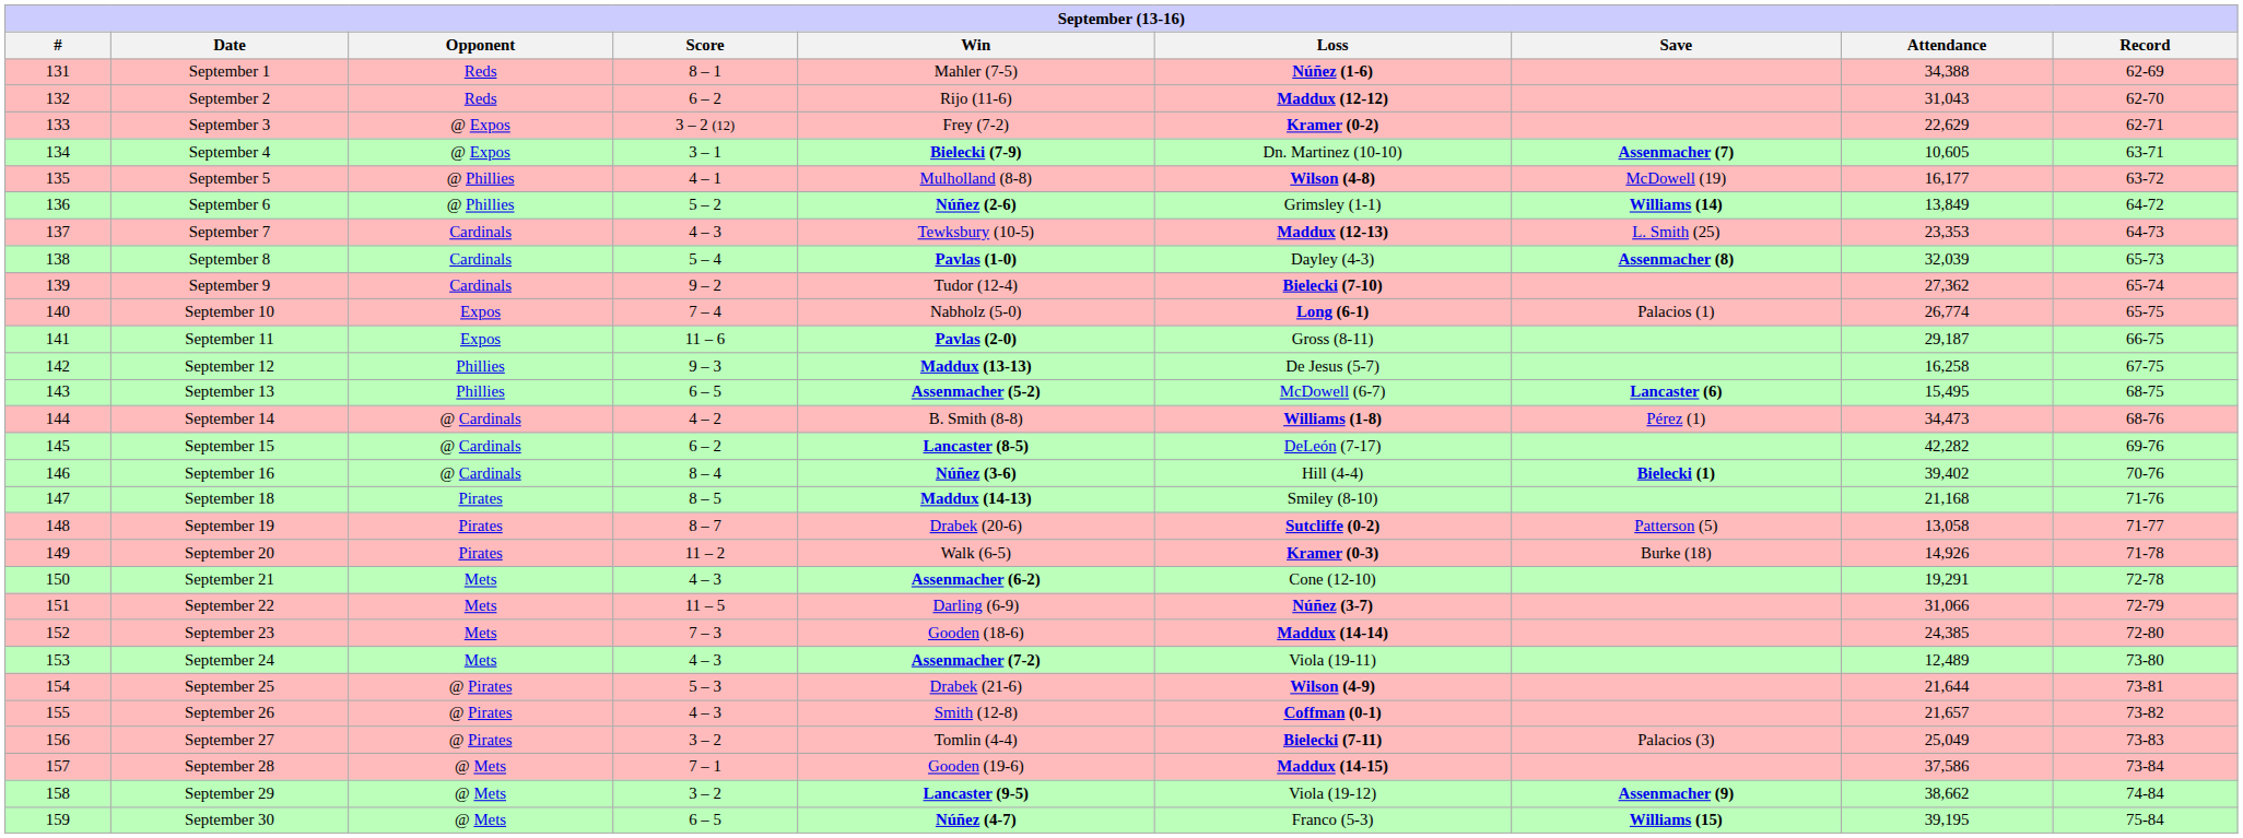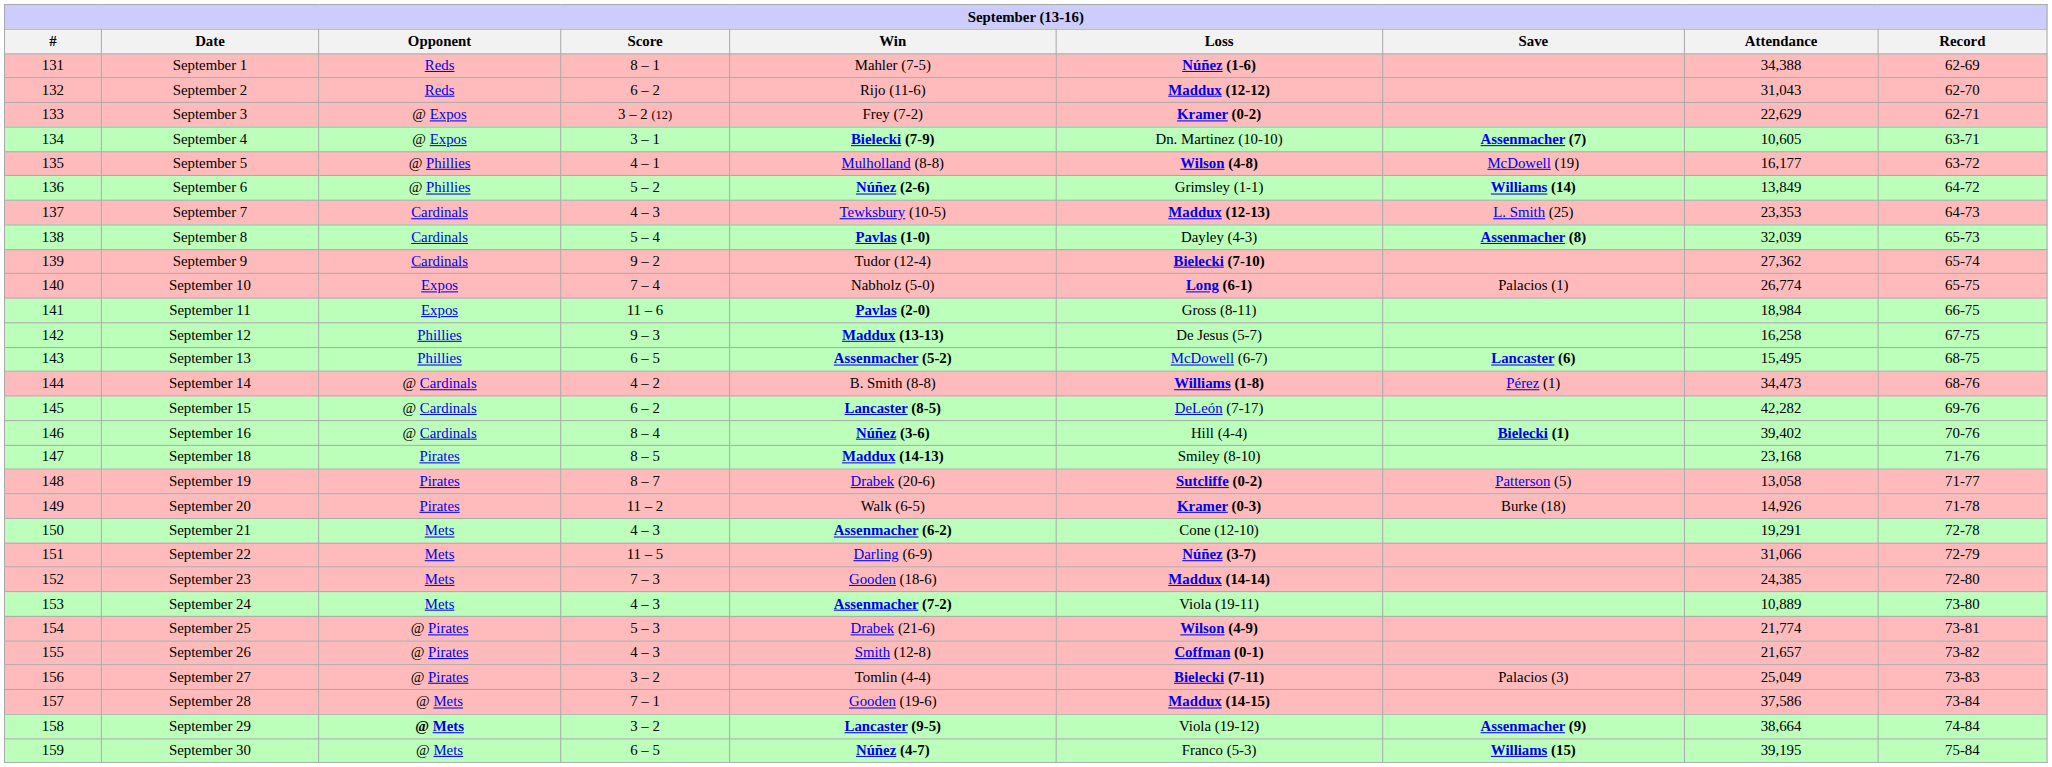 <table class="wikitable collapsible collapsed" style="width:100%; font-size:.9em; margin:0;">
 <tr>
 <th colspan="9" style="background-color:#ccf;">September (13-16)</th>
 </tr>
 <tr>
 <th bgcolor="#DDDDFF" width="4%">#</th>
 <th bgcolor="#DDDDFF" width="9%">Date</th>
 <th bgcolor="#DDDDFF" width="10%">Opponent</th>
 <th bgcolor="#DDDDFF" width="7%">Score</th>
 <th bgcolor="#DDDDFF" width="13.5%">Win</th>
 <th bgcolor="#DDDDFF" width="13.5%">Loss</th>
 <th bgcolor="#DDDDFF" width="12.5%">Save</th>
 <th bgcolor="#DDDDFF" width="8%">Attendance</th>
 <th bgcolor="#DDDDFF" width="7%">Record</th>
 </tr>
 <tr align="center" bgcolor="ffbbbb">
 <td>131</td>
 <td>September 1</td>
 <td><a href='#'>Reds</a></td>
 <td>8 – 1</td>
 <td>Mahler (7-5)</td>
 <td><strong><a href='#'>Núñez</a> (1-6)</strong></td>
 <td></td>
 <td>34,388</td>
 <td>62-69</td>
 </tr>
 <tr align="center" bgcolor="ffbbbb">
 <td>132</td>
 <td>September 2</td>
 <td><a href='#'>Reds</a></td>
 <td>6 – 2</td>
 <td>Rijo (11-6)</td>
 <td><strong><a href='#'>Maddux</a> (12-12)</strong></td>
 <td></td>
 <td>31,043</td>
 <td>62-70</td>
 </tr>
 <tr align="center" bgcolor="ffbbbb">
 <td>133</td>
 <td>September 3</td>
 <td>@ <a href='#'>Expos</a></td>
 <td>3 – 2 <small>(12)</small></td>
 <td>Frey (7-2)</td>
 <td><strong><a href='#'>Kramer</a> (0-2)</strong></td>
 <td></td>
 <td>22,629</td>
 <td>62-71</td>
 </tr>
 <tr align="center" bgcolor="bbffbb">
 <td>134</td>
 <td>September 4</td>
 <td>@ <a href='#'>Expos</a></td>
 <td>3 – 1</td>
 <td><strong><a href='#'>Bielecki</a> (7-9)</strong></td>
 <td>Dn. Martinez (10-10)</td>
 <td><strong><a href='#'>Assenmacher</a> (7)</strong></td>
 <td>10,605</td>
 <td>63-71</td>
 </tr>
 <tr align="center" bgcolor="ffbbbb">
 <td>135</td>
 <td>September 5</td>
 <td>@ <a href='#'>Phillies</a></td>
 <td>4 – 1</td>
 <td><a href='#'>Mulholland</a> (8-8)</td>
 <td><strong><a href='#'>Wilson</a> (4-8)</strong></td>
 <td><a href='#'>McDowell</a> (19)</td>
 <td>16,177</td>
 <td>63-72</td>
 </tr>
 <tr align="center" bgcolor="bbffbb">
 <td>136</td>
 <td>September 6</td>
 <td>@ <a href='#'>Phillies</a></td>
 <td>5 – 2</td>
 <td><strong><a href='#'>Núñez</a> (2-6)</strong></td>
 <td>Grimsley (1-1)</td>
 <td><strong><a href='#'>Williams</a> (14)</strong></td>
 <td>13,849</td>
 <td>64-72</td>
 </tr>
 <tr align="center" bgcolor="ffbbbb">
 <td>137</td>
 <td>September 7</td>
 <td><a href='#'>Cardinals</a></td>
 <td>4 – 3</td>
 <td><a href='#'>Tewksbury</a> (10-5)</td>
 <td><strong><a href='#'>Maddux</a> (12-13)</strong></td>
 <td><a href='#'>L. Smith</a> (25)</td>
 <td>23,353</td>
 <td>64-73</td>
 </tr>
 <tr align="center" bgcolor="bbffbb">
 <td>138</td>
 <td>September 8</td>
 <td><a href='#'>Cardinals</a></td>
 <td>5 – 4</td>
 <td><strong><a href='#'>Pavlas</a> (1-0)</strong></td>
 <td>Dayley (4-3)</td>
 <td><strong><a href='#'>Assenmacher</a> (8)</strong></td>
 <td>32,039</td>
 <td>65-73</td>
 </tr>
 <tr align="center" bgcolor="ffbbbb">
 <td>139</td>
 <td>September 9</td>
 <td><a href='#'>Cardinals</a></td>
 <td>9 – 2</td>
 <td>Tudor (12-4)</td>
 <td><strong><a href='#'>Bielecki</a> (7-10)</strong></td>
 <td></td>
 <td>27,362</td>
 <td>65-74</td>
 </tr>
 <tr align="center" bgcolor="ffbbbb">
 <td>140</td>
 <td>September 10</td>
 <td><a href='#'>Expos</a></td>
 <td>7 – 4</td>
 <td>Nabholz (5-0)</td>
 <td><strong><a href='#'>Long</a> (6-1)</strong></td>
 <td>Palacios (1)</td>
 <td>26,774</td>
 <td>65-75</td>
 </tr>
 <tr align="center" bgcolor="bbffbb">
 <td>141</td>
 <td>September 11</td>
 <td><a href='#'>Expos</a></td>
 <td>11 – 6</td>
 <td><strong><a href='#'>Pavlas</a> (2-0)</strong></td>
 <td>Gross (8-11)</td>
 <td></td>
-<td>29,187</td>
+<td>18,984</td>
 <td>66-75</td>
 </tr>
 <tr align="center" bgcolor="bbffbb">
 <td>142</td>
 <td>September 12</td>
 <td><a href='#'>Phillies</a></td>
 <td>9 – 3</td>
 <td><strong><a href='#'>Maddux</a> (13-13)</strong></td>
 <td>De Jesus (5-7)</td>
 <td></td>
 <td>16,258</td>
 <td>67-75</td>
 </tr>
 <tr align="center" bgcolor="bbffbb">
 <td>143</td>
 <td>September 13</td>
 <td><a href='#'>Phillies</a></td>
 <td>6 – 5</td>
 <td><strong><a href='#'>Assenmacher</a> (5-2)</strong></td>
 <td><a href='#'>McDowell</a> (6-7)</td>
 <td><strong><a href='#'>Lancaster</a> (6)</strong></td>
 <td>15,495</td>
 <td>68-75</td>
 </tr>
 <tr align="center" bgcolor="ffbbbb">
 <td>144</td>
 <td>September 14</td>
 <td>@ <a href='#'>Cardinals</a></td>
 <td>4 – 2</td>
 <td>B. Smith (8-8)</td>
 <td><strong><a href='#'>Williams</a> (1-8)</strong></td>
 <td><a href='#'>Pérez</a> (1)</td>
 <td>34,473</td>
 <td>68-76</td>
 </tr>
 <tr align="center" bgcolor="bbffbb">
 <td>145</td>
 <td>September 15</td>
 <td>@ <a href='#'>Cardinals</a></td>
 <td>6 – 2</td>
 <td><strong><a href='#'>Lancaster</a> (8-5)</strong></td>
 <td><a href='#'>DeLeón</a> (7-17)</td>
 <td></td>
 <td>42,282</td>
 <td>69-76</td>
 </tr>
 <tr align="center" bgcolor="bbffbb">
 <td>146</td>
 <td>September 16</td>
 <td>@ <a href='#'>Cardinals</a></td>
 <td>8 – 4</td>
 <td><strong><a href='#'>Núñez</a> (3-6)</strong></td>
 <td>Hill (4-4)</td>
 <td><strong><a href='#'>Bielecki</a> (1)</strong></td>
 <td>39,402</td>
 <td>70-76</td>
 </tr>
 <tr align="center" bgcolor="bbffbb">
 <td>147</td>
 <td>September 18</td>
 <td><a href='#'>Pirates</a></td>
 <td>8 – 5</td>
 <td><strong><a href='#'>Maddux</a> (14-13)</strong></td>
 <td>Smiley (8-10)</td>
 <td></td>
-<td>21,168</td>
+<td>23,168</td>
 <td>71-76</td>
 </tr>
 <tr align="center" bgcolor="ffbbbb">
 <td>148</td>
 <td>September 19</td>
 <td><a href='#'>Pirates</a></td>
 <td>8 – 7</td>
 <td><a href='#'>Drabek</a> (20-6)</td>
 <td><strong><a href='#'>Sutcliffe</a> (0-2)</strong></td>
 <td><a href='#'>Patterson</a> (5)</td>
 <td>13,058</td>
 <td>71-77</td>
 </tr>
 <tr align="center" bgcolor="ffbbbb">
 <td>149</td>
 <td>September 20</td>
 <td><a href='#'>Pirates</a></td>
 <td>11 – 2</td>
 <td>Walk (6-5)</td>
 <td><strong><a href='#'>Kramer</a> (0-3)</strong></td>
 <td>Burke (18)</td>
 <td>14,926</td>
 <td>71-78</td>
 </tr>
 <tr align="center" bgcolor="bbffbb">
 <td>150</td>
 <td>September 21</td>
 <td><a href='#'>Mets</a></td>
 <td>4 – 3</td>
 <td><strong><a href='#'>Assenmacher</a> (6-2)</strong></td>
 <td>Cone (12-10)</td>
 <td></td>
 <td>19,291</td>
 <td>72-78</td>
 </tr>
 <tr align="center" bgcolor="ffbbbb">
 <td>151</td>
 <td>September 22</td>
 <td><a href='#'>Mets</a></td>
 <td>11 – 5</td>
 <td><a href='#'>Darling</a> (6-9)</td>
 <td><strong><a href='#'>Núñez</a> (3-7)</strong></td>
 <td></td>
 <td>31,066</td>
 <td>72-79</td>
 </tr>
 <tr align="center" bgcolor="ffbbbb">
 <td>152</td>
 <td>September 23</td>
 <td><a href='#'>Mets</a></td>
 <td>7 – 3</td>
 <td><a href='#'>Gooden</a> (18-6)</td>
 <td><strong><a href='#'>Maddux</a> (14-14)</strong></td>
 <td></td>
 <td>24,385</td>
 <td>72-80</td>
 </tr>
 <tr align="center" bgcolor="bbffbb">
 <td>153</td>
 <td>September 24</td>
 <td><a href='#'>Mets</a></td>
 <td>4 – 3</td>
 <td><strong><a href='#'>Assenmacher</a> (7-2)</strong></td>
 <td>Viola (19-11)</td>
 <td></td>
-<td>12,489</td>
+<td>10,889</td>
 <td>73-80</td>
 </tr>
 <tr align="center" bgcolor="ffbbbb">
 <td>154</td>
 <td>September 25</td>
 <td>@ <a href='#'>Pirates</a></td>
 <td>5 – 3</td>
 <td><a href='#'>Drabek</a> (21-6)</td>
 <td><strong><a href='#'>Wilson</a> (4-9)</strong></td>
 <td></td>
-<td>21,644</td>
+<td>21,774</td>
 <td>73-81</td>
 </tr>
 <tr align="center" bgcolor="ffbbbb">
 <td>155</td>
 <td>September 26</td>
 <td>@ <a href='#'>Pirates</a></td>
 <td>4 – 3</td>
 <td><a href='#'>Smith</a> (12-8)</td>
 <td><strong><a href='#'>Coffman</a> (0-1)</strong></td>
 <td></td>
 <td>21,657</td>
 <td>73-82</td>
 </tr>
 <tr align="center" bgcolor="ffbbbb">
 <td>156</td>
 <td>September 27</td>
 <td>@ <a href='#'>Pirates</a></td>
 <td>3 – 2</td>
 <td>Tomlin (4-4)</td>
 <td><strong><a href='#'>Bielecki</a> (7-11)</strong></td>
 <td>Palacios (3)</td>
 <td>25,049</td>
 <td>73-83</td>
 </tr>
 <tr align="center" bgcolor="ffbbbb">
 <td>157</td>
 <td>September 28</td>
 <td>@ <a href='#'>Mets</a></td>
 <td>7 – 1</td>
 <td><a href='#'>Gooden</a> (19-6)</td>
 <td><strong><a href='#'>Maddux</a> (14-15)</strong></td>
 <td></td>
 <td>37,586</td>
 <td>73-84</td>
 </tr>
 <tr align="center" bgcolor="bbffbb">
 <td>158</td>
 <td>September 29</td>
-<td>@ <a href='#'>Mets</a></td>
+<td><strong>@ <a href='#'>Mets</a></strong></td>
 <td>3 – 2</td>
 <td><strong><a href='#'>Lancaster</a> (9-5)</strong></td>
 <td>Viola (19-12)</td>
 <td><strong><a href='#'>Assenmacher</a> (9)</strong></td>
-<td>38,662</td>
+<td>38,664</td>
 <td>74-84</td>
 </tr>
 <tr align="center" bgcolor="bbffbb">
 <td>159</td>
 <td>September 30</td>
 <td>@ <a href='#'>Mets</a></td>
 <td>6 – 5</td>
 <td><strong><a href='#'>Núñez</a> (4-7)</strong></td>
 <td>Franco (5-3)</td>
 <td><strong><a href='#'>Williams</a> (15)</strong></td>
 <td>39,195</td>
 <td>75-84</td>
 </tr>
 </table>
